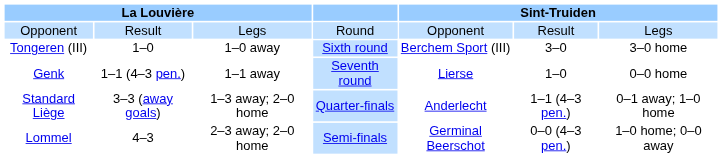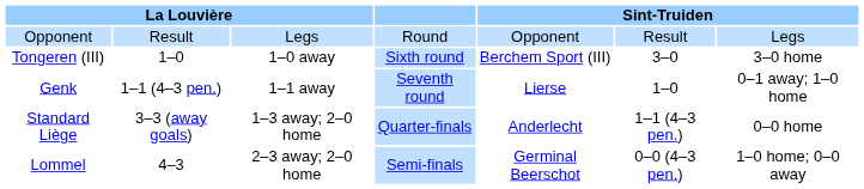 <table width="100%" style="text-align:center">
 <tr style="vertical-align:top; background:#9cf;">
 <th colspan=3 style="width:1*">La Louvière</th>
 <th></th>
 <th colspan=3 style="width:1*">Sint-Truiden</th>
 </tr>
 <tr style="vertical-align:top; background:#c1e0ff;">
 <td>Opponent</td>
 <td>Result</td>
 <td>Legs</td>
 <td style="background:#c1e0ff;">Round</td>
 <td>Opponent</td>
 <td>Result</td>
 <td>Legs</td>
 </tr>
 <tr>
 <td><a href='#'>Tongeren</a> (III)</td>
 <td>1–0</td>
 <td>1–0 away</td>
 <td style="background:#c1e0ff;"><a href='#'>Sixth round</a></td>
 <td><a href='#'>Berchem Sport</a> (III)</td>
 <td>3–0</td>
 <td>3–0 home</td>
 </tr>
 <tr>
 <td><a href='#'>Genk</a></td>
 <td>1–1 (4–3 <a href='#'>pen.</a>)</td>
 <td>1–1 away</td>
 <td style="background:#c1e0ff;"><a href='#'>Seventh round</a></td>
 <td><a href='#'>Lierse</a></td>
 <td>1–0</td>
-<td>0–0 home</td>
+<td>0–1 away; 1–0 home</td>
 </tr>
 <tr>
 <td><a href='#'>Standard Liège</a></td>
 <td>3–3 (<a href='#'>away goals</a>)</td>
 <td>1–3 away; 2–0 home</td>
 <td style="background:#c1e0ff;"><a href='#'>Quarter-finals</a></td>
 <td><a href='#'>Anderlecht</a></td>
 <td>1–1 (4–3 <a href='#'>pen.</a>)</td>
-<td>0–1 away; 1–0 home</td>
+<td>0–0 home</td>
 </tr>
 <tr>
 <td><a href='#'>Lommel</a></td>
 <td>4–3</td>
 <td>2–3 away; 2–0 home</td>
 <td style="background:#c1e0ff;"><a href='#'>Semi-finals</a></td>
 <td><a href='#'>Germinal Beerschot</a></td>
 <td>0–0 (4–3 <a href='#'>pen.</a>)</td>
 <td>1–0 home; 0–0 away</td>
 </tr>
 </table>
